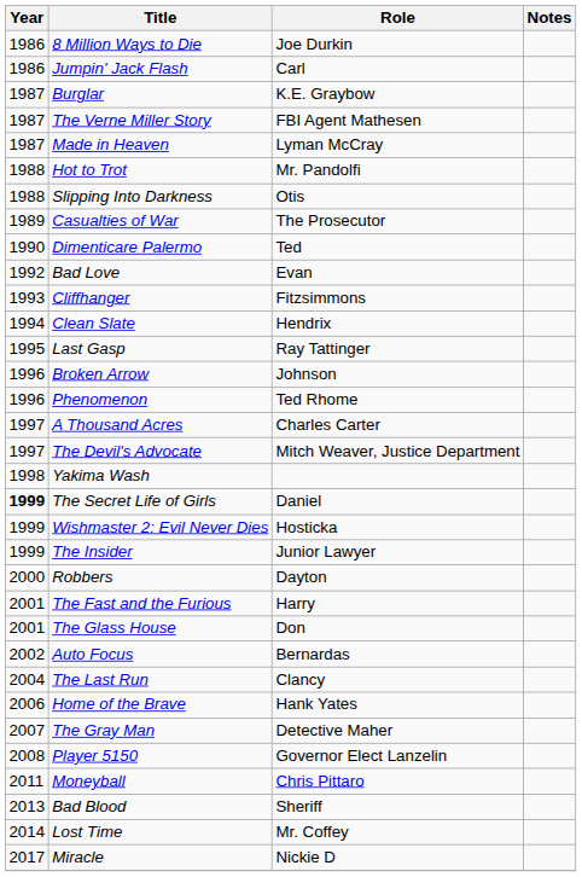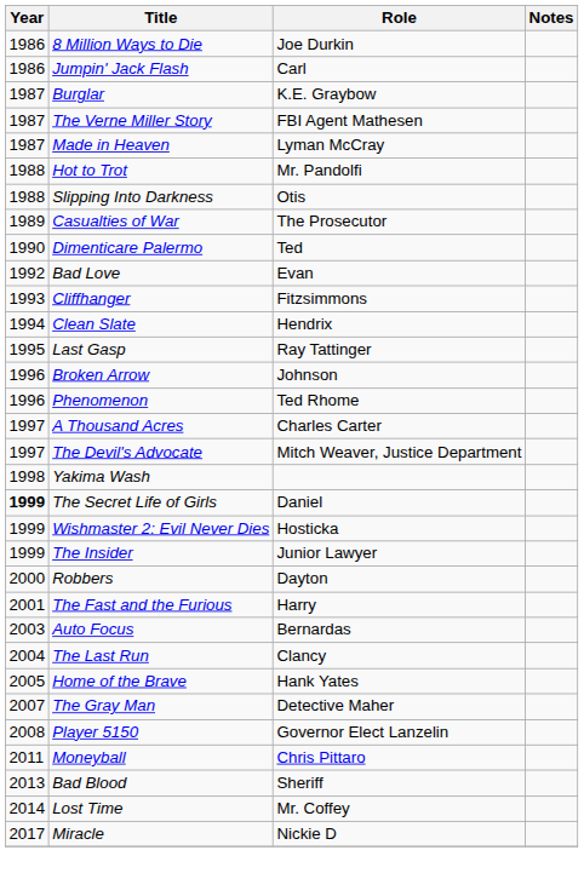 <table class="wikitable sortable">
 <tr>
 <th>Year</th>
 <th>Title</th>
 <th>Role</th>
 <th>Notes</th>
 </tr>
 <tr>
 <td>1986</td>
 <td><em><a href='#'>8 Million Ways to Die</a></em></td>
 <td>Joe Durkin</td>
 <td></td>
 </tr>
 <tr>
 <td>1986</td>
 <td><em><a href='#'>Jumpin' Jack Flash</a></em></td>
 <td>Carl</td>
 <td></td>
 </tr>
 <tr>
 <td>1987</td>
 <td><em><a href='#'>Burglar</a></em></td>
 <td>K.E. Graybow</td>
 <td></td>
 </tr>
 <tr>
 <td>1987</td>
 <td><em><a href='#'>The Verne Miller Story</a></em></td>
 <td>FBI Agent Mathesen</td>
 <td></td>
 </tr>
 <tr>
 <td>1987</td>
 <td><em><a href='#'>Made in Heaven</a></em></td>
 <td>Lyman McCray</td>
 <td></td>
 </tr>
 <tr>
 <td>1988</td>
 <td><em><a href='#'>Hot to Trot</a></em></td>
 <td>Mr. Pandolfi</td>
 <td></td>
 </tr>
 <tr>
 <td>1988</td>
 <td><em>Slipping Into Darkness</em></td>
 <td>Otis</td>
 <td></td>
 </tr>
 <tr>
 <td>1989</td>
 <td><em><a href='#'>Casualties of War</a></em></td>
 <td>The Prosecutor</td>
 <td></td>
 </tr>
 <tr>
 <td>1990</td>
 <td><em><a href='#'>Dimenticare Palermo</a></em></td>
 <td>Ted</td>
 <td></td>
 </tr>
 <tr>
 <td>1992</td>
 <td><em>Bad Love</em></td>
 <td>Evan</td>
 <td></td>
 </tr>
 <tr>
 <td>1993</td>
 <td><em><a href='#'>Cliffhanger</a></em></td>
 <td>Fitzsimmons</td>
 <td></td>
 </tr>
 <tr>
 <td>1994</td>
 <td><em><a href='#'>Clean Slate</a></em></td>
 <td>Hendrix</td>
 <td></td>
 </tr>
 <tr>
 <td>1995</td>
 <td><em>Last Gasp</em></td>
 <td>Ray Tattinger</td>
 <td></td>
 </tr>
 <tr>
 <td>1996</td>
 <td><em><a href='#'>Broken Arrow</a></em></td>
 <td>Johnson</td>
 <td></td>
 </tr>
 <tr>
 <td>1996</td>
 <td><em><a href='#'>Phenomenon</a></em></td>
 <td>Ted Rhome</td>
 <td></td>
 </tr>
 <tr>
 <td>1997</td>
 <td><em><a href='#'>A Thousand Acres</a></em></td>
 <td>Charles Carter</td>
 <td></td>
 </tr>
 <tr>
 <td>1997</td>
 <td><em><a href='#'>The Devil's Advocate</a></em></td>
 <td>Mitch Weaver, Justice Department</td>
 <td></td>
 </tr>
 <tr>
 <td>1998</td>
 <td><em>Yakima Wash</em></td>
 <td></td>
 <td></td>
 </tr>
 <tr>
 <td><strong>1999</strong></td>
 <td><em>The Secret Life of Girls</em></td>
 <td>Daniel</td>
 <td></td>
 </tr>
 <tr>
 <td>1999</td>
 <td><em><a href='#'>Wishmaster 2: Evil Never Dies</a></em></td>
 <td>Hosticka</td>
 <td></td>
 </tr>
 <tr>
 <td>1999</td>
 <td><em><a href='#'>The Insider</a></em></td>
 <td>Junior Lawyer</td>
 <td></td>
 </tr>
 <tr>
 <td>2000</td>
 <td><em>Robbers</em></td>
 <td>Dayton</td>
 <td></td>
 </tr>
 <tr>
 <td>2001</td>
 <td><em><a href='#'>The Fast and the Furious</a></em></td>
 <td>Harry</td>
 <td></td>
 </tr>
 <tr>
-<td>2001</td>
-<td><em><a href='#'>The Glass House</a></em></td>
-<td>Don</td>
-<td></td>
-</tr>
-<tr>
-<td>2002</td>
+<td>2003</td>
 <td><em><a href='#'>Auto Focus</a></em></td>
 <td>Bernardas</td>
 <td></td>
 </tr>
 <tr>
 <td>2004</td>
 <td><em><a href='#'>The Last Run</a></em></td>
 <td>Clancy</td>
 <td></td>
 </tr>
 <tr>
-<td>2006</td>
+<td>2005</td>
 <td><em><a href='#'>Home of the Brave</a></em></td>
 <td>Hank Yates</td>
 <td></td>
 </tr>
 <tr>
 <td>2007</td>
 <td><em><a href='#'>The Gray Man</a></em></td>
 <td>Detective Maher</td>
 <td></td>
 </tr>
 <tr>
 <td>2008</td>
 <td><em><a href='#'>Player 5150</a></em></td>
 <td>Governor Elect Lanzelin</td>
 <td></td>
 </tr>
 <tr>
 <td>2011</td>
 <td><em><a href='#'>Moneyball</a></em></td>
 <td><a href='#'>Chris Pittaro</a></td>
 <td></td>
 </tr>
 <tr>
 <td>2013</td>
 <td><em>Bad Blood</em></td>
 <td>Sheriff</td>
 <td></td>
 </tr>
 <tr>
 <td>2014</td>
 <td><em>Lost Time</em></td>
 <td>Mr. Coffey</td>
 <td></td>
 </tr>
 <tr>
 <td>2017</td>
 <td><em>Miracle</em></td>
 <td>Nickie D</td>
 <td></td>
 </tr>
 <tr>
 </tr>
 </table>
